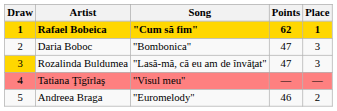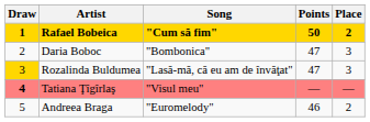 <table class="sortable wikitable" style="margin: 1em auto 1em auto; text-align:center">
 <tr bgcolor="#CCCCCC">
 <th>Draw</th>
 <th>Artist</th>
 <th>Song</th>
 <th>Points</th>
 <th>Place</th>
 </tr>
 <tr style="font-weight:bold; background:gold;">
 <td>1</td>
 <td align="left">Rafael Bobeica</td>
 <td align="left">"Cum să fim"</td>
-<td>62</td>
-<td>1</td>
+<td>50</td>
+<td>2</td>
 </tr>
 <tr>
 <td>2</td>
 <td align="left">Daria Boboc</td>
 <td align="left">"Bombonica"</td>
 <td>47</td>
 <td>3</td>
 </tr>
 <tr>
 <td style="background: gold;">3</td>
 <td align="left">Rozalinda Buldumea</td>
 <td align="left">"Lasă-mă, că eu am de învăţat"</td>
 <td>47</td>
 <td>3</td>
 </tr>
 <tr style="background:#fe8080;">
-<td><s>4</s></td>
+<td><strong><s>4</s></strong></td>
 <td align="left">Tatiana Ţîgîrlaş</td>
 <td align="left">"Visul meu"</td>
 <td>—</td>
 <td>—</td>
 </tr>
 <tr>
 <td>5</td>
 <td align="left">Andreea Braga</td>
 <td align="left">"Euromelody"</td>
 <td>46</td>
 <td>2</td>
 </tr>
 </table>
